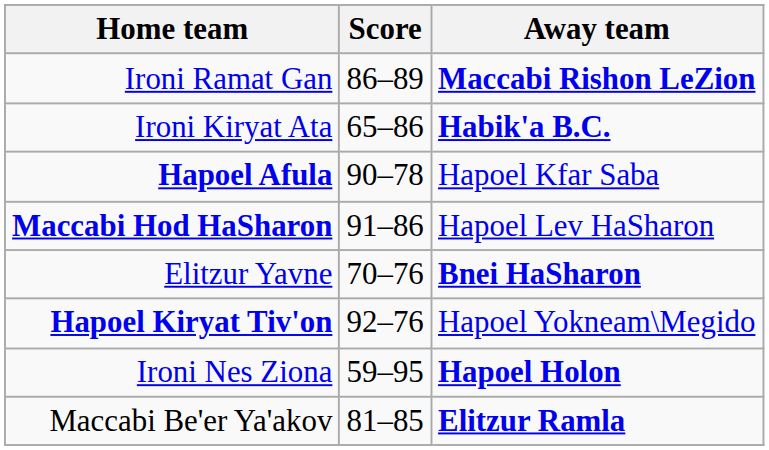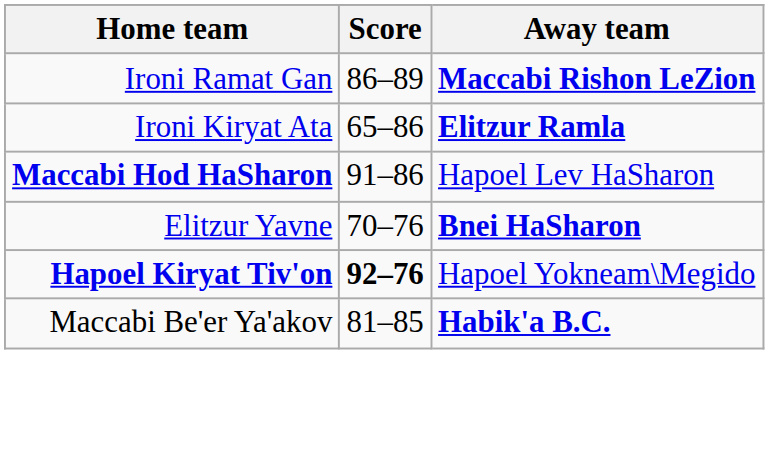 <table class="wikitable" style="text-align: center">
 <tr>
 <th>Home team</th>
 <th>Score</th>
 <th>Away team</th>
 </tr>
 <tr>
 <td align="right"><a href='#'>Ironi Ramat Gan</a></td>
 <td>86–89</td>
 <td align="left"><strong><a href='#'>Maccabi Rishon LeZion</a></strong></td>
 </tr>
 <tr>
 <td align="right"><a href='#'>Ironi Kiryat Ata</a></td>
 <td>65–86</td>
-<td align="left"><strong><a href='#'>Habik'a B.C.</a></strong></td>
-</tr>
-<tr>
-<td align="right"><strong><a href='#'>Hapoel Afula</a></strong></td>
-<td>90–78</td>
-<td align="left"><a href='#'>Hapoel Kfar Saba</a></td>
+<td align="left"><strong><a href='#'>Elitzur Ramla</a></strong></td>
 </tr>
 <tr>
 <td align="right"><strong><a href='#'>Maccabi Hod HaSharon</a></strong></td>
 <td>91–86</td>
 <td align="left"><a href='#'>Hapoel Lev HaSharon</a></td>
 </tr>
 <tr>
 <td align="right"><a href='#'>Elitzur Yavne</a></td>
 <td>70–76</td>
 <td align="left"><strong><a href='#'>Bnei HaSharon</a></strong></td>
 </tr>
 <tr>
 <td align="right"><strong><a href='#'>Hapoel Kiryat Tiv'on</a></strong></td>
-<td>92–76</td>
+<td><strong>92–76</strong></td>
 <td align="left"><a href='#'>Hapoel Yokneam\Megido</a></td>
-</tr>
-<tr>
-<td align="right"><a href='#'>Ironi Nes Ziona</a></td>
-<td>59–95</td>
-<td align="left"><strong><a href='#'>Hapoel Holon</a></strong></td>
 </tr>
 <tr>
 <td align="right">Maccabi Be'er Ya'akov</td>
 <td>81–85</td>
-<td align="left"><strong><a href='#'>Elitzur Ramla</a></strong></td>
+<td align="left"><strong><a href='#'>Habik'a B.C.</a></strong></td>
 </tr>
 </table>
